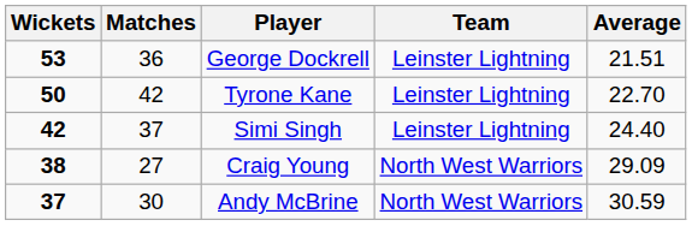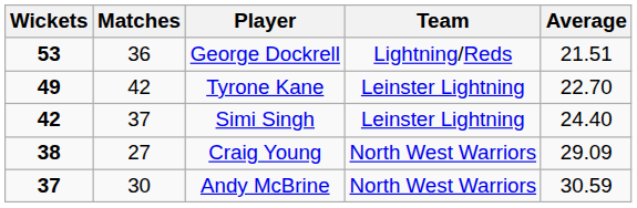 <table class="wikitable" style="text-align:center;">
 <tr>
 <th>Wickets</th>
 <th>Matches</th>
 <th>Player</th>
 <th>Team</th>
 <th>Average</th>
 </tr>
 <tr>
 <td><strong>53</strong></td>
 <td>36</td>
 <td><a href='#'>George Dockrell</a></td>
-<td><a href='#'>Leinster Lightning</a></td>
+<td><a href='#'>Lightning</a>/<a href='#'>Reds</a></td>
 <td>21.51</td>
 </tr>
 <tr>
-<td><strong>50</strong></td>
+<td><strong>49</strong></td>
 <td>42</td>
 <td><a href='#'>Tyrone Kane</a></td>
 <td><a href='#'>Leinster Lightning</a></td>
 <td>22.70</td>
 </tr>
 <tr>
 <td><strong>42</strong></td>
 <td>37</td>
 <td><a href='#'>Simi Singh</a></td>
 <td><a href='#'>Leinster Lightning</a></td>
 <td>24.40</td>
 </tr>
 <tr>
 <td><strong>38</strong></td>
 <td>27</td>
 <td><a href='#'>Craig Young</a></td>
 <td><a href='#'>North West Warriors</a></td>
 <td>29.09</td>
 </tr>
 <tr>
 <td><strong>37</strong></td>
 <td>30</td>
 <td><a href='#'>Andy McBrine</a></td>
 <td><a href='#'>North West Warriors</a></td>
 <td>30.59</td>
 </tr>
 </table>
